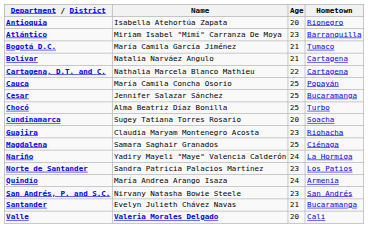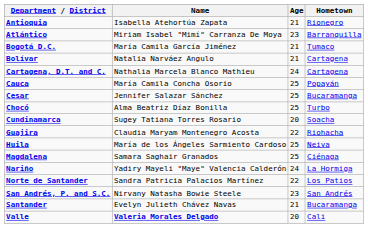 <table class="sortable wikitable" style="font-size:95%;">
 <tr bgcolor="#CCCCCC">
 <th><a href='#'>Department</a> / <a href='#'>District</a></th>
 <th>Name</th>
 <th>Age</th>
 <th>Hometown</th>
 </tr>
 <tr>
 <td><strong> <a href='#'>Antioquia</a></strong></td>
 <td>Isabella Atehortúa Zapata</td>
-<td>20</td>
+<td>21</td>
 <td><a href='#'>Rionegro</a></td>
 </tr>
 <tr>
 <td><strong> <a href='#'>Atlántico</a></strong></td>
 <td>Miriam Isabel "Mimí" Carranza De Moya</td>
 <td>23</td>
 <td><a href='#'>Barranquilla</a></td>
 </tr>
 <tr>
 <td><strong> <a href='#'>Bogotá D.C.</a></strong></td>
 <td>María Camila García Jiménez</td>
 <td>21</td>
 <td><a href='#'>Tumaco</a></td>
 </tr>
 <tr>
 <td><strong> <a href='#'>Bolívar</a></strong></td>
 <td>Natalia Narváez Angulo</td>
 <td>21</td>
 <td><a href='#'>Cartagena</a></td>
 </tr>
 <tr>
 <td><strong> <a href='#'>Cartagena, D.T. and C.</a></strong></td>
 <td>Nathalia Marcela Blanco Mathieu</td>
-<td>22</td>
+<td>24</td>
 <td><a href='#'>Cartagena</a></td>
 </tr>
 <tr>
 <td><strong> <a href='#'>Cauca</a></strong></td>
 <td>María Camila Concha Osorio</td>
 <td>25</td>
 <td><a href='#'>Popayán</a></td>
 </tr>
 <tr>
 <td><strong> <a href='#'>Cesar</a></strong></td>
 <td>Jennifer Salazar Sánchez</td>
 <td>25</td>
 <td><a href='#'>Bucaramanga</a></td>
 </tr>
 <tr>
 <td><strong> <a href='#'>Chocó</a></strong></td>
 <td>Alma Beatriz Díaz Bonilla</td>
 <td>25</td>
 <td><a href='#'>Turbo</a></td>
 </tr>
 <tr>
 <td><strong> <a href='#'>Cundinamarca</a></strong></td>
 <td>Sugey Tatiana Torres Rosario</td>
 <td>20</td>
 <td><a href='#'>Soacha</a></td>
 </tr>
 <tr>
 <td><strong> <a href='#'>Guajira</a></strong></td>
 <td>Claudia Maryam Montenegro Acosta</td>
-<td>23</td>
+<td>22</td>
 <td><a href='#'>Riohacha</a></td>
+</tr>
+<tr>
+<td><strong> <a href='#'>Huila</a></strong></td>
+<td>María de los Ángeles Sarmiento Cardoso</td>
+<td>25</td>
+<td><a href='#'>Neiva</a></td>
 </tr>
 <tr>
 <td><strong> <a href='#'>Magdalena</a></strong></td>
 <td>Samara Saghair Granados</td>
 <td>25</td>
 <td><a href='#'>Ciénaga</a></td>
 </tr>
 <tr>
 <td><strong> <a href='#'>Nariño</a></strong></td>
 <td>Yadiry Mayeli "Maye" Valencia Calderón</td>
 <td>24</td>
 <td><a href='#'>La Hormiga</a></td>
 </tr>
 <tr>
 <td><strong> <a href='#'>Norte de Santander</a></strong></td>
 <td>Sandra Patricia Palacios Martínez</td>
-<td>23</td>
+<td>22</td>
 <td><a href='#'>Los Patios</a></td>
-</tr>
-<tr>
-<td><strong> <a href='#'>Quindío</a></strong></td>
-<td>María Andrea Arango Isaza</td>
-<td>24</td>
-<td><a href='#'>Armenia</a></td>
 </tr>
 <tr>
 <td><strong> <a href='#'>San Andrés, P. and S.C.</a></strong></td>
 <td>Nirvany Natasha Bowie Steele</td>
 <td>23</td>
 <td><a href='#'>San Andrés</a></td>
 </tr>
 <tr>
 <td><strong> <a href='#'>Santander</a></strong></td>
 <td>Evelyn Julieth Chávez Navas</td>
 <td>21</td>
 <td><a href='#'>Bucaramanga</a></td>
 </tr>
 <tr>
 <td><strong> <a href='#'>Valle</a></strong></td>
 <td><a href='#'><strong>Valeria Morales Delgado</strong></a></td>
 <td>20</td>
 <td><a href='#'>Cali</a></td>
 </tr>
 </table>
